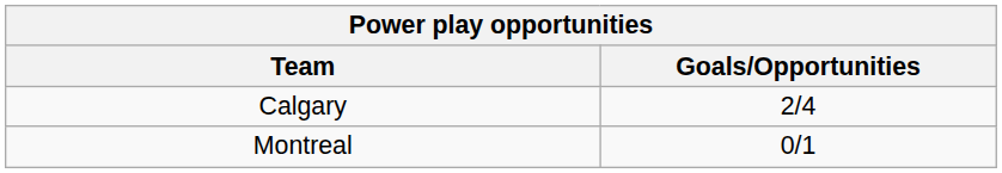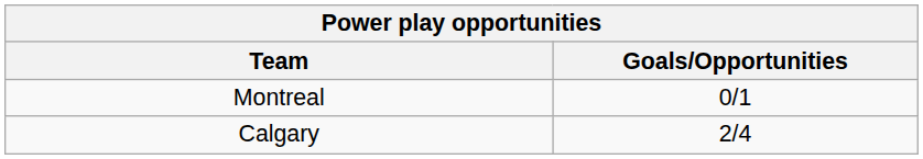 <table class="wikitable" style="width:100%;text-align: center;">
 <tr>
 <th colspan=2>Power play opportunities</th>
 </tr>
 <tr>
 <th style="width:60%;">Team</th>
 <th style="width:40%;">Goals/Opportunities</th>
 </tr>
 <tr>
+<td>Montreal</td>
+<td>0/1</td>
+</tr>
+<tr>
 <td>Calgary</td>
 <td>2/4</td>
 </tr>
-<tr>
-<td>Montreal</td>
-<td>0/1</td>
-</tr>
 </table>
